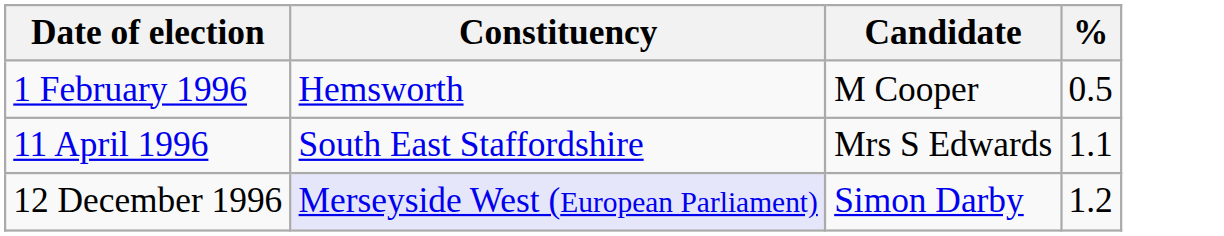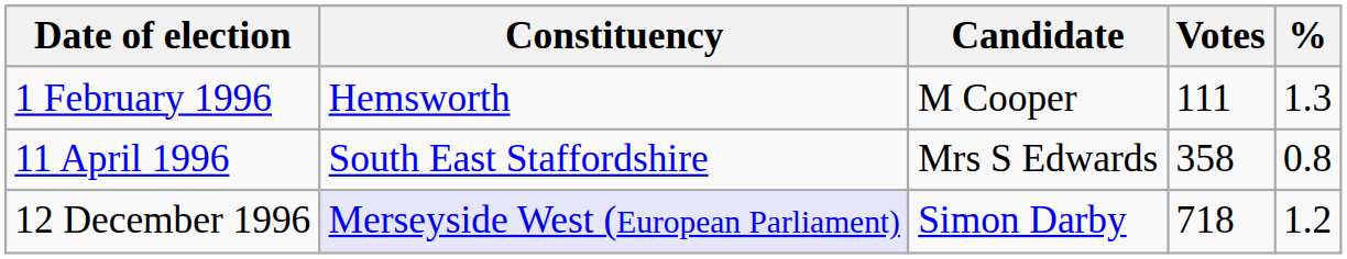 <table class="wikitable">
 <tr>
 <th>Date of election</th>
 <th>Constituency</th>
 <th>Candidate</th>
+<th>Votes</th>
 <th>%</th>
 </tr>
 <tr>
 <td><a href='#'>1 February 1996</a></td>
 <td><a href='#'>Hemsworth</a></td>
 <td>M Cooper</td>
-<td>0.5</td>
+<td>111</td>
+<td>1.3</td>
 </tr>
 <tr>
 <td><a href='#'>11 April 1996</a></td>
 <td><a href='#'>South East Staffordshire</a></td>
 <td>Mrs S Edwards</td>
-<td>1.1</td>
+<td>358</td>
+<td>0.8</td>
 </tr>
 <tr>
 <td>12 December 1996</td>
 <td style="background: lavender;"><a href='#'>Merseyside West (<small>European Parliament)</small></a></td>
 <td><a href='#'>Simon Darby</a></td>
+<td>718</td>
 <td>1.2</td>
 </tr>
 </table>
